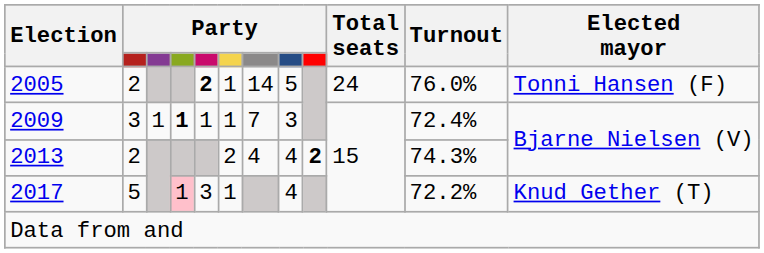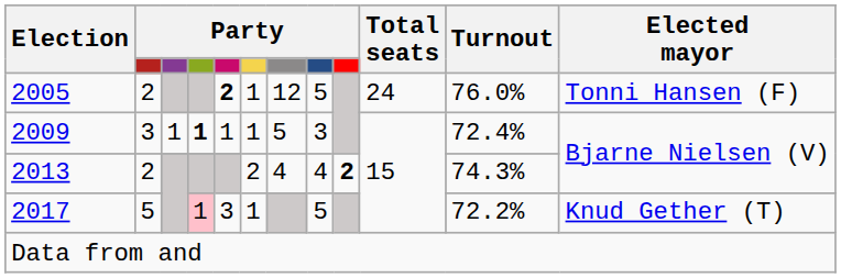 <table class="wikitable">
 <tr>
 <th rowspan=2>Election</th>
 <th colspan=8>Party</th>
 <th rowspan=2>Total<br>seats</th>
 <th rowspan=2>Turnout</th>
 <th rowspan=2>Elected<br>mayor</th>
 </tr>
 <tr>
 <td style="background:#B5211D;"><strong><a href='#'></a></strong></td>
 <td style="background:#843A93;"><strong><a href='#'></a></strong></td>
 <td style="background:#89A920;"><strong><a href='#'></a></strong></td>
 <td style="background:#C9096C;"><strong><a href='#'></a></strong></td>
 <td style="background:#F4D44D;"><strong><a href='#'></a></strong></td>
 <td style="background:#8B8989;"><strong></strong></td>
 <td style="background:#254C85;"><strong><a href='#'></a></strong></td>
 <td style="background:#FF0000;"><strong><a href='#'></a></strong></td>
 </tr>
 <tr>
 <td><a href='#'>2005</a></td>
 <td>2</td>
 <td style="background:#CDC9C9;"></td>
 <td style="background:#CDC9C9;"></td>
 <td><strong>2</strong></td>
 <td>1</td>
-<td>14</td>
+<td>12</td>
 <td>5</td>
 <td style="background:#CDC9C9;" rowspan=2></td>
 <td>24</td>
 <td>76.0%</td>
 <td><a href='#'>Tonni Hansen</a> (F)</td>
 </tr>
 <tr>
 <td><a href='#'>2009</a></td>
 <td>3</td>
 <td>1</td>
 <td><strong>1</strong></td>
 <td>1</td>
 <td>1</td>
-<td>7</td>
+<td>5</td>
 <td>3</td>
 <td rowspan=3>15</td>
 <td>72.4%</td>
 <td rowspan=2><a href='#'>Bjarne Nielsen</a> (V)</td>
 </tr>
 <tr>
 <td><a href='#'>2013</a></td>
 <td>2</td>
 <td style="background:#CDC9C9;" rowspan=2></td>
 <td style="background:#CDC9C9;"></td>
 <td style="background:#CDC9C9;"></td>
 <td>2</td>
 <td>4</td>
 <td>4</td>
 <td><strong>2</strong></td>
 <td>74.3%</td>
 </tr>
 <tr>
 <td><a href='#'>2017</a></td>
 <td>5</td>
 <td style="background: pink;">1</td>
 <td>3</td>
 <td>1</td>
 <td style="background:#CDC9C9;"></td>
-<td>4</td>
+<td>5</td>
 <td style="background:#CDC9C9;"></td>
 <td>72.2%</td>
 <td><a href='#'>Knud Gether</a> (T)</td>
 </tr>
 <tr>
 <td colspan=14>Data from  and </td>
 </tr>
 </table>
